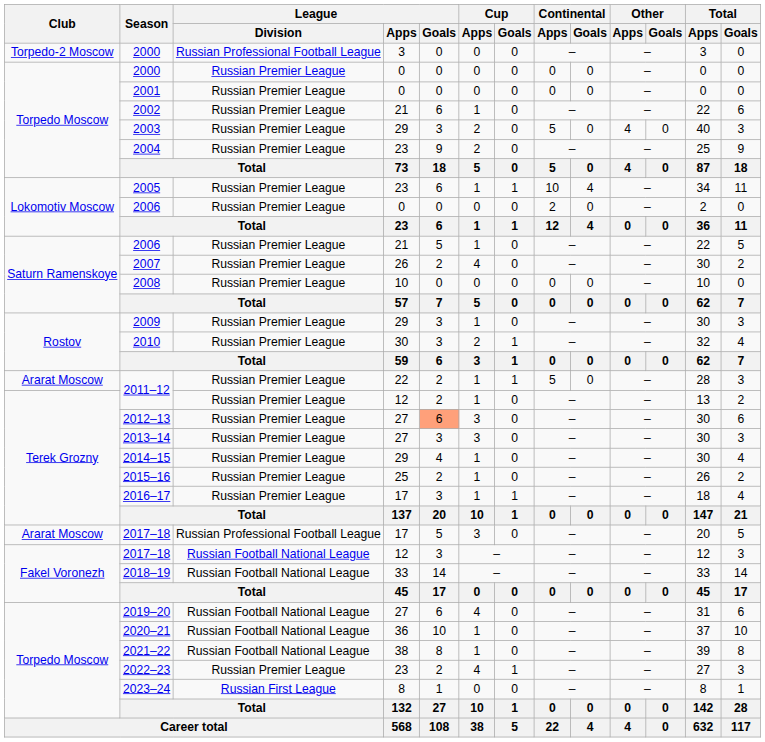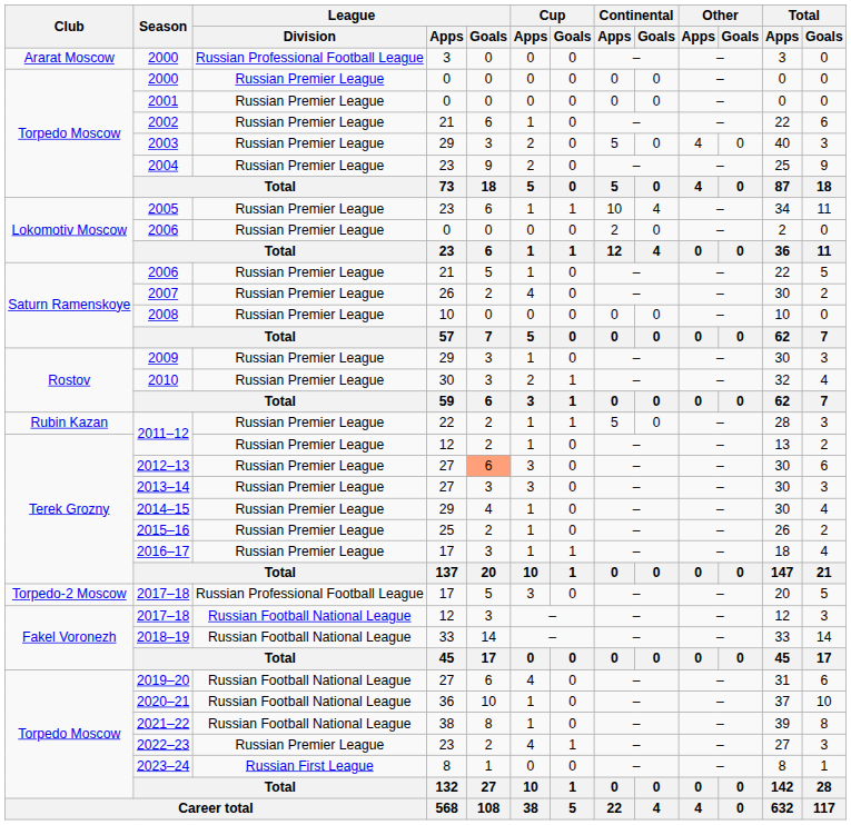 <table class="wikitable" style="text-align: center;">
 <tr>
 <th rowspan=2>Club</th>
 <th rowspan=2>Season</th>
 <th colspan=3>League</th>
 <th colspan=2>Cup</th>
 <th colspan=2>Continental</th>
 <th colspan=2>Other</th>
 <th colspan=2>Total</th>
 </tr>
 <tr>
 <th>Division</th>
 <th>Apps</th>
 <th>Goals</th>
 <th>Apps</th>
 <th>Goals</th>
 <th>Apps</th>
 <th>Goals</th>
 <th>Apps</th>
 <th>Goals</th>
 <th>Apps</th>
 <th>Goals</th>
 </tr>
 <tr>
-<td><a href='#'>Torpedo-2 Moscow</a></td>
+<td><a href='#'>Ararat Moscow</a></td>
 <td><a href='#'>2000</a></td>
 <td><a href='#'>Russian Professional Football League</a></td>
 <td>3</td>
 <td>0</td>
 <td>0</td>
 <td>0</td>
 <td colspan=2>–</td>
 <td colspan=2>–</td>
 <td>3</td>
 <td>0</td>
 </tr>
 <tr>
 <td rowspan=6><a href='#'>Torpedo Moscow</a></td>
 <td><a href='#'>2000</a></td>
 <td><a href='#'>Russian Premier League</a></td>
 <td>0</td>
 <td>0</td>
 <td>0</td>
 <td>0</td>
 <td>0</td>
 <td>0</td>
 <td colspan=2>–</td>
 <td>0</td>
 <td>0</td>
 </tr>
 <tr>
 <td><a href='#'>2001</a></td>
 <td>Russian Premier League</td>
 <td>0</td>
 <td>0</td>
 <td>0</td>
 <td>0</td>
 <td>0</td>
 <td>0</td>
 <td colspan=2>–</td>
 <td>0</td>
 <td>0</td>
 </tr>
 <tr>
 <td><a href='#'>2002</a></td>
 <td>Russian Premier League</td>
 <td>21</td>
 <td>6</td>
 <td>1</td>
 <td>0</td>
 <td colspan=2>–</td>
 <td colspan=2>–</td>
 <td>22</td>
 <td>6</td>
 </tr>
 <tr>
 <td><a href='#'>2003</a></td>
 <td>Russian Premier League</td>
 <td>29</td>
 <td>3</td>
 <td>2</td>
 <td>0</td>
 <td>5</td>
 <td>0</td>
 <td>4</td>
 <td>0</td>
 <td>40</td>
 <td>3</td>
 </tr>
 <tr>
 <td><a href='#'>2004</a></td>
 <td>Russian Premier League</td>
 <td>23</td>
 <td>9</td>
 <td>2</td>
 <td>0</td>
 <td colspan=2>–</td>
 <td colspan=2>–</td>
 <td>25</td>
 <td>9</td>
 </tr>
 <tr>
 <th colspan=2>Total</th>
 <th>73</th>
 <th>18</th>
 <th>5</th>
 <th>0</th>
 <th>5</th>
 <th>0</th>
 <th>4</th>
 <th>0</th>
 <th>87</th>
 <th>18</th>
 </tr>
 <tr>
 <td rowspan=3><a href='#'>Lokomotiv Moscow</a></td>
 <td><a href='#'>2005</a></td>
 <td>Russian Premier League</td>
 <td>23</td>
 <td>6</td>
 <td>1</td>
 <td>1</td>
 <td>10</td>
 <td>4</td>
 <td colspan=2>–</td>
 <td>34</td>
 <td>11</td>
 </tr>
 <tr>
 <td><a href='#'>2006</a></td>
 <td>Russian Premier League</td>
 <td>0</td>
 <td>0</td>
 <td>0</td>
 <td>0</td>
 <td>2</td>
 <td>0</td>
 <td colspan=2>–</td>
 <td>2</td>
 <td>0</td>
 </tr>
 <tr>
 <th colspan=2>Total</th>
 <th>23</th>
 <th>6</th>
 <th>1</th>
 <th>1</th>
 <th>12</th>
 <th>4</th>
 <th>0</th>
 <th>0</th>
 <th>36</th>
 <th>11</th>
 </tr>
 <tr>
 <td rowspan=4><a href='#'>Saturn Ramenskoye</a></td>
 <td><a href='#'>2006</a></td>
 <td>Russian Premier League</td>
 <td>21</td>
 <td>5</td>
 <td>1</td>
 <td>0</td>
 <td colspan=2>–</td>
 <td colspan=2>–</td>
 <td>22</td>
 <td>5</td>
 </tr>
 <tr>
 <td><a href='#'>2007</a></td>
 <td>Russian Premier League</td>
 <td>26</td>
 <td>2</td>
 <td>4</td>
 <td>0</td>
 <td colspan=2>–</td>
 <td colspan=2>–</td>
 <td>30</td>
 <td>2</td>
 </tr>
 <tr>
 <td><a href='#'>2008</a></td>
 <td>Russian Premier League</td>
 <td>10</td>
 <td>0</td>
 <td>0</td>
 <td>0</td>
 <td>0</td>
 <td>0</td>
 <td colspan=2>–</td>
 <td>10</td>
 <td>0</td>
 </tr>
 <tr>
 <th colspan=2>Total</th>
 <th>57</th>
 <th>7</th>
 <th>5</th>
 <th>0</th>
 <th>0</th>
 <th>0</th>
 <th>0</th>
 <th>0</th>
 <th>62</th>
 <th>7</th>
 </tr>
 <tr>
 <td rowspan=3><a href='#'>Rostov</a></td>
 <td><a href='#'>2009</a></td>
 <td>Russian Premier League</td>
 <td>29</td>
 <td>3</td>
 <td>1</td>
 <td>0</td>
 <td colspan=2>–</td>
 <td colspan=2>–</td>
 <td>30</td>
 <td>3</td>
 </tr>
 <tr>
 <td><a href='#'>2010</a></td>
 <td>Russian Premier League</td>
 <td>30</td>
 <td>3</td>
 <td>2</td>
 <td>1</td>
 <td colspan=2>–</td>
 <td colspan=2>–</td>
 <td>32</td>
 <td>4</td>
 </tr>
 <tr>
 <th colspan=2>Total</th>
 <th>59</th>
 <th>6</th>
 <th>3</th>
 <th>1</th>
 <th>0</th>
 <th>0</th>
 <th>0</th>
 <th>0</th>
 <th>62</th>
 <th>7</th>
 </tr>
 <tr>
-<td><a href='#'>Ararat Moscow</a></td>
+<td><a href='#'>Rubin Kazan</a></td>
 <td rowspan=2><a href='#'>2011–12</a></td>
 <td>Russian Premier League</td>
 <td>22</td>
 <td>2</td>
 <td>1</td>
 <td>1</td>
 <td>5</td>
 <td>0</td>
 <td colspan=2>–</td>
 <td>28</td>
 <td>3</td>
 </tr>
 <tr>
 <td rowspan=7><a href='#'>Terek Grozny</a></td>
 <td>Russian Premier League</td>
 <td>12</td>
 <td>2</td>
 <td>1</td>
 <td>0</td>
 <td colspan=2>–</td>
 <td colspan=2>–</td>
 <td>13</td>
 <td>2</td>
 </tr>
 <tr>
 <td><a href='#'>2012–13</a></td>
 <td>Russian Premier League</td>
 <td>27</td>
 <td style="background: lightsalmon;">6</td>
 <td>3</td>
 <td>0</td>
 <td colspan=2>–</td>
 <td colspan=2>–</td>
 <td>30</td>
 <td>6</td>
 </tr>
 <tr>
 <td><a href='#'>2013–14</a></td>
 <td>Russian Premier League</td>
 <td>27</td>
 <td>3</td>
 <td>3</td>
 <td>0</td>
 <td colspan=2>–</td>
 <td colspan=2>–</td>
 <td>30</td>
 <td>3</td>
 </tr>
 <tr>
 <td><a href='#'>2014–15</a></td>
 <td>Russian Premier League</td>
 <td>29</td>
 <td>4</td>
 <td>1</td>
 <td>0</td>
 <td colspan=2>–</td>
 <td colspan=2>–</td>
 <td>30</td>
 <td>4</td>
 </tr>
 <tr>
 <td><a href='#'>2015–16</a></td>
 <td>Russian Premier League</td>
 <td>25</td>
 <td>2</td>
 <td>1</td>
 <td>0</td>
 <td colspan=2>–</td>
 <td colspan=2>–</td>
 <td>26</td>
 <td>2</td>
 </tr>
 <tr>
 <td><a href='#'>2016–17</a></td>
 <td>Russian Premier League</td>
 <td>17</td>
 <td>3</td>
 <td>1</td>
 <td>1</td>
 <td colspan=2>–</td>
 <td colspan=2>–</td>
 <td>18</td>
 <td>4</td>
 </tr>
 <tr>
 <th colspan=2>Total</th>
 <th>137</th>
 <th>20</th>
 <th>10</th>
 <th>1</th>
 <th>0</th>
 <th>0</th>
 <th>0</th>
 <th>0</th>
 <th>147</th>
 <th>21</th>
 </tr>
 <tr>
-<td><a href='#'>Ararat Moscow</a></td>
+<td><a href='#'>Torpedo-2 Moscow</a></td>
 <td><a href='#'>2017–18</a></td>
 <td>Russian Professional Football League</td>
 <td>17</td>
 <td>5</td>
 <td>3</td>
 <td>0</td>
 <td colspan=2>–</td>
 <td colspan=2>–</td>
 <td>20</td>
 <td>5</td>
 </tr>
 <tr>
 <td rowspan="3"><a href='#'>Fakel Voronezh</a></td>
 <td><a href='#'>2017–18</a></td>
 <td><a href='#'>Russian Football National League</a></td>
 <td>12</td>
 <td>3</td>
 <td colspan="2">–</td>
 <td colspan=2>–</td>
 <td colspan=2>–</td>
 <td>12</td>
 <td>3</td>
 </tr>
 <tr>
 <td><a href='#'>2018–19</a></td>
 <td>Russian Football National League</td>
 <td>33</td>
 <td>14</td>
 <td colspan="2">–</td>
 <td colspan="2">–</td>
 <td colspan="2">–</td>
 <td>33</td>
 <td>14</td>
 </tr>
 <tr>
 <th colspan="2">Total</th>
 <th>45</th>
 <th>17</th>
 <th>0</th>
 <th>0</th>
 <th>0</th>
 <th>0</th>
 <th>0</th>
 <th>0</th>
 <th>45</th>
 <th>17</th>
 </tr>
 <tr>
 <td rowspan="6"><a href='#'>Torpedo Moscow</a></td>
 <td><a href='#'>2019–20</a></td>
 <td>Russian Football National League</td>
 <td>27</td>
 <td>6</td>
 <td>4</td>
 <td>0</td>
 <td colspan="2">–</td>
 <td colspan="2">–</td>
 <td>31</td>
 <td>6</td>
 </tr>
 <tr>
 <td><a href='#'>2020–21</a></td>
 <td>Russian Football National League</td>
 <td>36</td>
 <td>10</td>
 <td>1</td>
 <td>0</td>
 <td colspan="2">–</td>
 <td colspan="2">–</td>
 <td>37</td>
 <td>10</td>
 </tr>
 <tr>
 <td><a href='#'>2021–22</a></td>
 <td>Russian Football National League</td>
 <td>38</td>
 <td>8</td>
 <td>1</td>
 <td>0</td>
 <td colspan="2">–</td>
 <td colspan="2">–</td>
 <td>39</td>
 <td>8</td>
 </tr>
 <tr>
 <td><a href='#'>2022–23</a></td>
 <td>Russian Premier League</td>
 <td>23</td>
 <td>2</td>
 <td>4</td>
 <td>1</td>
 <td colspan="2">–</td>
 <td colspan="2">–</td>
 <td>27</td>
 <td>3</td>
 </tr>
 <tr>
 <td><a href='#'>2023–24</a></td>
 <td><a href='#'>Russian First League</a></td>
 <td>8</td>
 <td>1</td>
 <td>0</td>
 <td>0</td>
 <td colspan="2">–</td>
 <td colspan="2">–</td>
 <td>8</td>
 <td>1</td>
 </tr>
 <tr>
 <th colspan="2">Total</th>
 <th>132</th>
 <th>27</th>
 <th>10</th>
 <th>1</th>
 <th>0</th>
 <th>0</th>
 <th>0</th>
 <th>0</th>
 <th>142</th>
 <th>28</th>
 </tr>
 <tr>
 <th colspan="3">Career total</th>
 <th>568</th>
 <th>108</th>
 <th>38</th>
 <th>5</th>
 <th>22</th>
 <th>4</th>
 <th>4</th>
 <th>0</th>
 <th>632</th>
 <th>117</th>
 </tr>
 </table>
